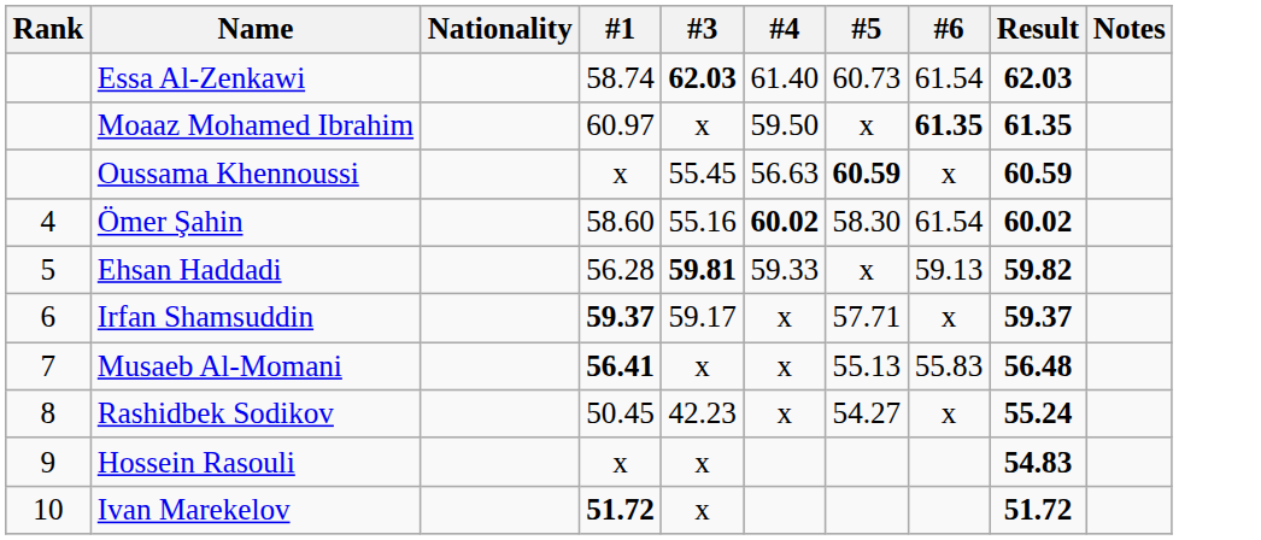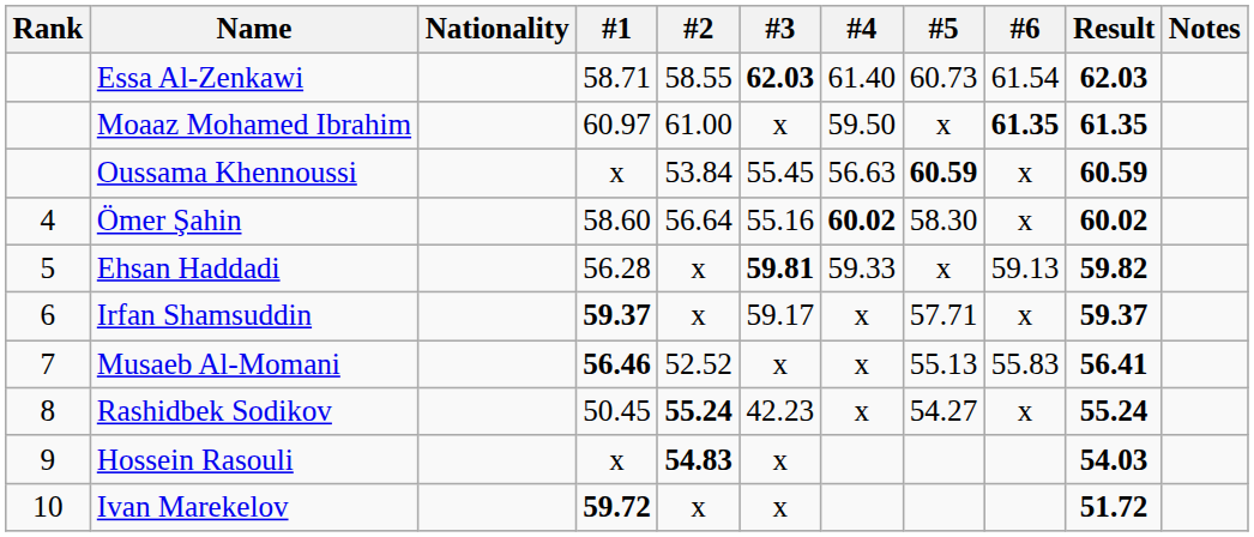 <table class="wikitable sortable" style="text-align:center">
 <tr>
 <th>Rank</th>
 <th>Name</th>
 <th>Nationality</th>
 <th>#1</th>
+<th>#2</th>
 <th>#3</th>
 <th>#4</th>
 <th>#5</th>
 <th>#6</th>
 <th>Result</th>
 <th>Notes</th>
 </tr>
 <tr>
 <td></td>
 <td align=left><a href='#'>Essa Al-Zenkawi</a></td>
 <td align=left></td>
-<td>58.74</td>
+<td>58.71</td>
+<td>58.55</td>
 <td><strong>62.03</strong></td>
 <td>61.40</td>
 <td>60.73</td>
 <td>61.54</td>
 <td><strong>62.03</strong></td>
 <td></td>
 </tr>
 <tr>
 <td></td>
 <td align=left><a href='#'>Moaaz Mohamed Ibrahim</a></td>
 <td align=left></td>
 <td>60.97</td>
+<td>61.00</td>
 <td>x</td>
 <td>59.50</td>
 <td>x</td>
 <td><strong>61.35</strong></td>
 <td><strong>61.35</strong></td>
 <td></td>
 </tr>
 <tr>
 <td></td>
 <td align=left><a href='#'>Oussama Khennoussi</a></td>
 <td align=left></td>
 <td>x</td>
+<td>53.84</td>
 <td>55.45</td>
 <td>56.63</td>
 <td><strong>60.59</strong></td>
 <td>x</td>
 <td><strong>60.59</strong></td>
 <td></td>
 </tr>
 <tr>
 <td>4</td>
 <td align=left><a href='#'>Ömer Şahin</a></td>
 <td align=left></td>
 <td>58.60</td>
+<td>56.64</td>
 <td>55.16</td>
 <td><strong>60.02</strong></td>
 <td>58.30</td>
-<td>61.54</td>
+<td>x</td>
 <td><strong>60.02</strong></td>
 <td></td>
 </tr>
 <tr>
 <td>5</td>
 <td align=left><a href='#'>Ehsan Haddadi</a></td>
 <td align=left></td>
 <td>56.28</td>
+<td>x</td>
 <td><strong>59.81</strong></td>
 <td>59.33</td>
 <td>x</td>
 <td>59.13</td>
 <td><strong>59.82</strong></td>
 <td></td>
 </tr>
 <tr>
 <td>6</td>
 <td align=left><a href='#'>Irfan Shamsuddin</a></td>
 <td align=left></td>
 <td><strong>59.37</strong></td>
+<td>x</td>
 <td>59.17</td>
 <td>x</td>
 <td>57.71</td>
 <td>x</td>
 <td><strong>59.37</strong></td>
 <td></td>
 </tr>
 <tr>
 <td>7</td>
 <td align=left><a href='#'>Musaeb Al-Momani</a></td>
 <td align=left></td>
-<td><strong>56.41</strong></td>
+<td><strong>56.46</strong></td>
+<td>52.52</td>
 <td>x</td>
 <td>x</td>
 <td>55.13</td>
 <td>55.83</td>
-<td><strong>56.48</strong></td>
+<td><strong>56.41</strong></td>
 <td></td>
 </tr>
 <tr>
 <td>8</td>
 <td align=left><a href='#'>Rashidbek Sodikov</a></td>
 <td align=left></td>
 <td>50.45</td>
+<td><strong>55.24</strong></td>
 <td>42.23</td>
 <td>x</td>
 <td>54.27</td>
 <td>x</td>
 <td><strong>55.24</strong></td>
 <td></td>
 </tr>
 <tr>
 <td>9</td>
 <td align=left><a href='#'>Hossein Rasouli</a></td>
 <td align=left></td>
 <td>x</td>
+<td><strong>54.83</strong></td>
 <td>x</td>
 <td></td>
 <td></td>
 <td></td>
-<td><strong>54.83</strong></td>
+<td><strong>54.03</strong></td>
 <td></td>
 </tr>
 <tr>
 <td>10</td>
 <td align=left><a href='#'>Ivan Marekelov</a></td>
 <td align=left></td>
-<td><strong>51.72</strong></td>
+<td><strong>59.72</strong></td>
+<td>x</td>
 <td>x</td>
 <td></td>
 <td></td>
 <td></td>
 <td><strong>51.72</strong></td>
 <td></td>
 </tr>
 </table>
